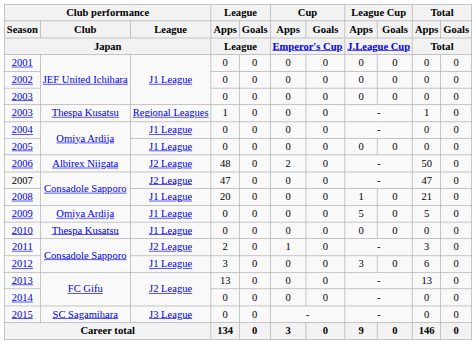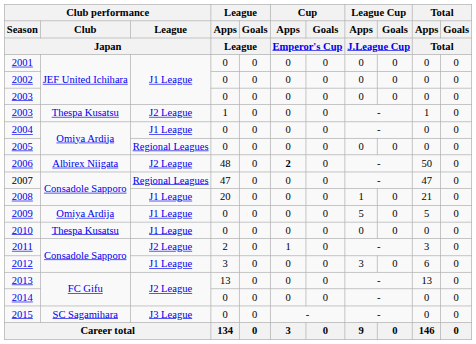 <table class="wikitable" style="text-align:center">
 <tr>
 <th colspan=3>Club performance</th>
 <th colspan=2>League</th>
 <th colspan=2>Cup</th>
 <th colspan=2>League Cup</th>
 <th colspan=2>Total</th>
 </tr>
 <tr>
 <th>Season</th>
 <th>Club</th>
 <th>League</th>
 <th>Apps</th>
 <th>Goals</th>
 <th>Apps</th>
 <th>Goals</th>
 <th>Apps</th>
 <th>Goals</th>
 <th>Apps</th>
 <th>Goals</th>
 </tr>
 <tr>
 <th colspan=3>Japan</th>
 <th colspan=2>League</th>
 <th colspan=2><a href='#'>Emperor's Cup</a></th>
 <th colspan=2><a href='#'>J.League Cup</a></th>
 <th colspan=2>Total</th>
 </tr>
 <tr>
 <td><a href='#'>2001</a></td>
 <td rowspan="3"><a href='#'>JEF United Ichihara</a></td>
 <td rowspan="3"><a href='#'>J1 League</a></td>
 <td>0</td>
 <td>0</td>
 <td>0</td>
 <td>0</td>
 <td>0</td>
 <td>0</td>
 <td>0</td>
 <td>0</td>
 </tr>
 <tr>
 <td><a href='#'>2002</a></td>
 <td>0</td>
 <td>0</td>
 <td>0</td>
 <td>0</td>
 <td>0</td>
 <td>0</td>
 <td>0</td>
 <td>0</td>
 </tr>
 <tr>
 <td><a href='#'>2003</a></td>
 <td>0</td>
 <td>0</td>
 <td>0</td>
 <td>0</td>
 <td>0</td>
 <td>0</td>
 <td>0</td>
 <td>0</td>
 </tr>
 <tr>
 <td><a href='#'>2003</a></td>
 <td><a href='#'>Thespa Kusatsu</a></td>
-<td><a href='#'>Regional Leagues</a></td>
+<td><a href='#'>J2 League</a></td>
 <td>1</td>
 <td>0</td>
 <td>0</td>
 <td>0</td>
 <td colspan="2">-</td>
 <td>1</td>
 <td>0</td>
 </tr>
 <tr>
 <td><a href='#'>2004</a></td>
 <td rowspan="2"><a href='#'>Omiya Ardija</a></td>
 <td><a href='#'>J1 League</a></td>
 <td>0</td>
 <td>0</td>
 <td>0</td>
 <td>0</td>
 <td colspan="2">-</td>
 <td>0</td>
 <td>0</td>
 </tr>
 <tr>
 <td><a href='#'>2005</a></td>
-<td><a href='#'>J1 League</a></td>
+<td><a href='#'>Regional Leagues</a></td>
 <td>0</td>
 <td>0</td>
 <td>0</td>
 <td>0</td>
 <td>0</td>
 <td>0</td>
 <td>0</td>
 <td>0</td>
 </tr>
 <tr>
 <td><a href='#'>2006</a></td>
 <td><a href='#'>Albirex Niigata</a></td>
 <td><a href='#'>J2 League</a></td>
 <td>48</td>
 <td>0</td>
-<td>2</td>
+<td><strong>2</strong></td>
 <td>0</td>
 <td colspan="2">-</td>
 <td>50</td>
 <td>0</td>
 </tr>
 <tr>
 <td>2007</td>
 <td rowspan="2"><a href='#'>Consadole Sapporo</a></td>
-<td><a href='#'>J2 League</a></td>
+<td><a href='#'>Regional Leagues</a></td>
 <td>47</td>
 <td>0</td>
 <td>0</td>
 <td>0</td>
 <td colspan="2">-</td>
 <td>47</td>
 <td>0</td>
 </tr>
 <tr>
 <td><a href='#'>2008</a></td>
 <td><a href='#'>J1 League</a></td>
 <td>20</td>
 <td>0</td>
 <td>0</td>
 <td>0</td>
 <td>1</td>
 <td>0</td>
 <td>21</td>
 <td>0</td>
 </tr>
 <tr>
 <td><a href='#'>2009</a></td>
 <td><a href='#'>Omiya Ardija</a></td>
 <td><a href='#'>J1 League</a></td>
 <td>0</td>
 <td>0</td>
 <td>0</td>
 <td>0</td>
 <td>5</td>
 <td>0</td>
 <td>5</td>
 <td>0</td>
 </tr>
 <tr>
 <td><a href='#'>2010</a></td>
 <td><a href='#'>Thespa Kusatsu</a></td>
 <td><a href='#'>J1 League</a></td>
 <td>0</td>
 <td>0</td>
 <td>0</td>
 <td>0</td>
 <td>0</td>
 <td>0</td>
 <td>0</td>
 <td>0</td>
 </tr>
 <tr>
 <td><a href='#'>2011</a></td>
 <td rowspan="2"><a href='#'>Consadole Sapporo</a></td>
 <td><a href='#'>J2 League</a></td>
 <td>2</td>
 <td>0</td>
 <td>1</td>
 <td>0</td>
 <td colspan="2">-</td>
 <td>3</td>
 <td>0</td>
 </tr>
 <tr>
 <td><a href='#'>2012</a></td>
 <td><a href='#'>J1 League</a></td>
 <td>3</td>
 <td>0</td>
 <td>0</td>
 <td>0</td>
 <td>3</td>
 <td>0</td>
 <td>6</td>
 <td>0</td>
 </tr>
 <tr>
 <td><a href='#'>2013</a></td>
 <td rowspan="2"><a href='#'>FC Gifu</a></td>
 <td rowspan="2"><a href='#'>J2 League</a></td>
 <td>13</td>
 <td>0</td>
 <td>0</td>
 <td>0</td>
 <td colspan="2">-</td>
 <td>13</td>
 <td>0</td>
 </tr>
 <tr>
 <td><a href='#'>2014</a></td>
 <td>0</td>
 <td>0</td>
 <td>0</td>
 <td>0</td>
 <td colspan="2">-</td>
 <td>0</td>
 <td>0</td>
 </tr>
 <tr>
 <td><a href='#'>2015</a></td>
 <td><a href='#'>SC Sagamihara</a></td>
 <td><a href='#'>J3 League</a></td>
 <td>0</td>
 <td>0</td>
 <td colspan="2">-</td>
 <td colspan="2">-</td>
 <td>0</td>
 <td>0</td>
 </tr>
 <tr>
 <th colspan=3>Career total</th>
 <th>134</th>
 <th>0</th>
 <th>3</th>
 <th>0</th>
 <th>9</th>
 <th>0</th>
 <th>146</th>
 <th>0</th>
 </tr>
 </table>
